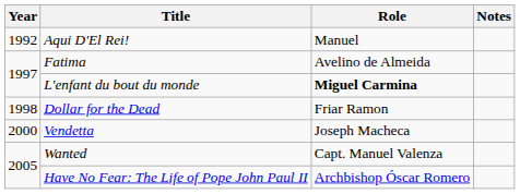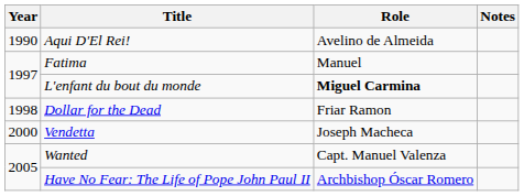 <table class="wikitable sortable">
 <tr>
 <th>Year</th>
 <th>Title</th>
 <th>Role</th>
 <th>Notes</th>
 </tr>
 <tr>
-<td>1992</td>
+<td>1990</td>
 <td><em>Aqui D'El Rei!</em></td>
-<td>Manuel</td>
+<td>Avelino de Almeida</td>
 <td></td>
 </tr>
 <tr>
 <td rowspan="2">1997</td>
 <td><em>Fatima</em></td>
-<td>Avelino de Almeida</td>
+<td>Manuel</td>
 <td></td>
 </tr>
 <tr>
 <td><em>L'enfant du bout du monde</em></td>
 <td><strong>Miguel Carmina</strong></td>
 <td></td>
 </tr>
 <tr>
 <td>1998</td>
 <td><em><a href='#'>Dollar for the Dead</a></em></td>
 <td>Friar Ramon</td>
 <td></td>
 </tr>
 <tr>
 <td>2000</td>
 <td><em><a href='#'>Vendetta</a></em></td>
 <td>Joseph Macheca</td>
 <td></td>
 </tr>
 <tr>
 <td rowspan="2">2005</td>
 <td><em>Wanted</em></td>
 <td>Capt. Manuel Valenza</td>
 <td></td>
 </tr>
 <tr>
 <td><em><a href='#'>Have No Fear: The Life of Pope John Paul II</a></em></td>
 <td><a href='#'>Archbishop Óscar Romero</a></td>
 <td></td>
 </tr>
 </table>
